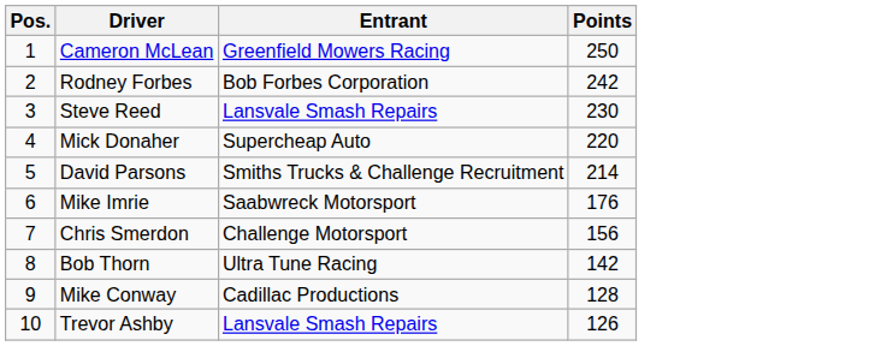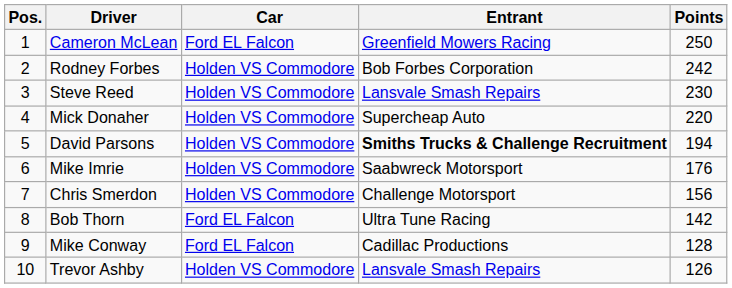 <table class="wikitable" style="font-size: 85%">
 <tr>
 <th align="center">Pos.</th>
 <th>Driver</th>
+<th>Car</th>
 <th>Entrant</th>
 <th align="center">Points</th>
 </tr>
 <tr>
 <td height="13" align="center">1</td>
 <td><a href='#'>Cameron McLean</a></td>
+<td><a href='#'>Ford EL Falcon</a></td>
 <td><a href='#'>Greenfield Mowers Racing</a></td>
 <td align="center">250</td>
 </tr>
 <tr>
 <td height="13" align="center">2</td>
 <td>Rodney Forbes</td>
+<td><a href='#'>Holden VS Commodore</a></td>
 <td>Bob Forbes Corporation</td>
 <td align="center">242</td>
 </tr>
 <tr>
 <td height="13" align="center">3</td>
 <td>Steve Reed</td>
+<td><a href='#'>Holden VS Commodore</a></td>
 <td><a href='#'>Lansvale Smash Repairs</a></td>
 <td align="center">230</td>
 </tr>
 <tr>
 <td height="13" align="center">4</td>
 <td>Mick Donaher</td>
+<td><a href='#'>Holden VS Commodore</a></td>
 <td>Supercheap Auto</td>
 <td align="center">220</td>
 </tr>
 <tr>
 <td height="13" align="center">5</td>
 <td>David Parsons</td>
-<td>Smiths Trucks & Challenge Recruitment</td>
-<td align="center">214</td>
+<td><a href='#'>Holden VS Commodore</a></td>
+<td><strong>Smiths Trucks & Challenge Recruitment</strong></td>
+<td align="center">194</td>
 </tr>
 <tr>
 <td height="13" align="center">6</td>
 <td>Mike Imrie</td>
+<td><a href='#'>Holden VS Commodore</a></td>
 <td>Saabwreck Motorsport</td>
 <td align="center">176</td>
 </tr>
 <tr>
 <td height="13" align="center">7</td>
 <td>Chris Smerdon</td>
+<td><a href='#'>Holden VS Commodore</a></td>
 <td>Challenge Motorsport</td>
 <td align="center">156</td>
 </tr>
 <tr>
 <td height="13" align="center">8</td>
 <td>Bob Thorn</td>
+<td><a href='#'>Ford EL Falcon</a></td>
 <td>Ultra Tune Racing</td>
 <td align="center">142</td>
 </tr>
 <tr>
 <td height="13" align="center">9</td>
 <td>Mike Conway</td>
+<td><a href='#'>Ford EL Falcon</a></td>
 <td>Cadillac Productions</td>
 <td align="center">128</td>
 </tr>
 <tr>
 <td height="13" align="center">10</td>
 <td>Trevor Ashby</td>
+<td><a href='#'>Holden VS Commodore</a></td>
 <td><a href='#'>Lansvale Smash Repairs</a></td>
 <td align="center">126</td>
 </tr>
 </table>
